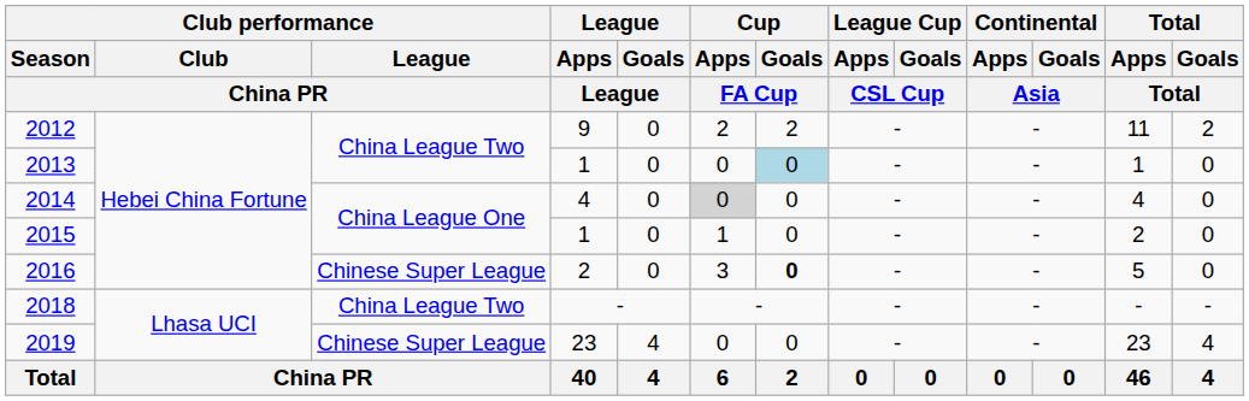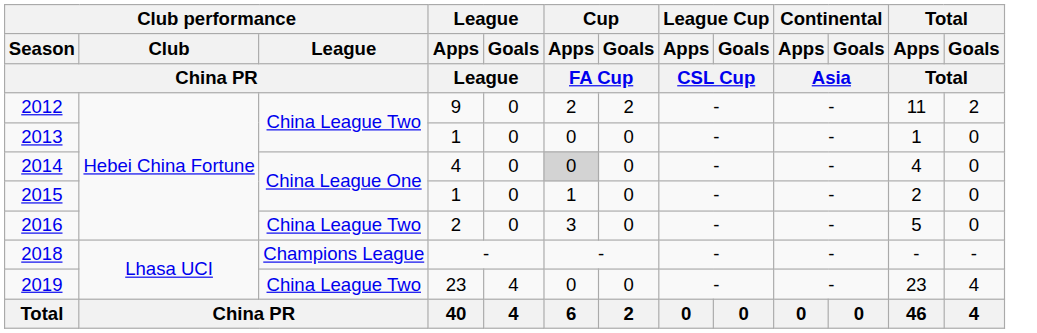 <table class="wikitable" style="text-align:center">
 <tr>
 <th colspan=3>Club performance</th>
 <th colspan=2>League</th>
 <th colspan=2>Cup</th>
 <th colspan=2>League Cup</th>
 <th colspan=2>Continental</th>
 <th colspan=2>Total</th>
 </tr>
 <tr>
 <th>Season</th>
 <th>Club</th>
 <th>League</th>
 <th>Apps</th>
 <th>Goals</th>
 <th>Apps</th>
 <th>Goals</th>
 <th>Apps</th>
 <th>Goals</th>
 <th>Apps</th>
 <th>Goals</th>
 <th>Apps</th>
 <th>Goals</th>
 </tr>
 <tr>
 <th colspan=3>China PR</th>
 <th colspan=2>League</th>
 <th colspan=2><a href='#'>FA Cup</a></th>
 <th colspan=2><a href='#'>CSL Cup</a></th>
 <th colspan=2><a href='#'>Asia</a></th>
 <th colspan=2>Total</th>
 </tr>
 <tr>
 <td><a href='#'>2012</a></td>
 <td rowspan="5"><a href='#'>Hebei China Fortune</a></td>
 <td rowspan="2"><a href='#'>China League Two</a></td>
 <td>9</td>
 <td>0</td>
 <td>2</td>
 <td>2</td>
 <td colspan="2">-</td>
 <td colspan="2">-</td>
 <td>11</td>
 <td>2</td>
 </tr>
 <tr>
 <td><a href='#'>2013</a></td>
 <td>1</td>
 <td>0</td>
 <td>0</td>
-<td style="background: lightblue;">0</td>
+<td>0</td>
 <td colspan="2">-</td>
 <td colspan="2">-</td>
 <td>1</td>
 <td>0</td>
 </tr>
 <tr>
 <td><a href='#'>2014</a></td>
 <td rowspan="2"><a href='#'>China League One</a></td>
 <td>4</td>
 <td>0</td>
 <td style="background: lightgrey;">0</td>
 <td>0</td>
 <td colspan="2">-</td>
 <td colspan="2">-</td>
 <td>4</td>
 <td>0</td>
 </tr>
 <tr>
 <td><a href='#'>2015</a></td>
 <td>1</td>
 <td>0</td>
 <td>1</td>
 <td>0</td>
 <td colspan="2">-</td>
 <td colspan="2">-</td>
 <td>2</td>
 <td>0</td>
 </tr>
 <tr>
 <td><a href='#'>2016</a></td>
-<td><a href='#'>Chinese Super League</a></td>
+<td rowspan="1"><a href='#'>China League Two</a></td>
 <td>2</td>
 <td>0</td>
 <td>3</td>
-<td><strong>0</strong></td>
+<td>0</td>
 <td colspan="2">-</td>
 <td colspan="2">-</td>
 <td>5</td>
 <td>0</td>
 </tr>
 <tr>
 <td><a href='#'>2018</a></td>
 <td rowspan="2"><a href='#'>Lhasa UCI</a></td>
-<td rowspan="1"><a href='#'>China League Two</a></td>
+<td rowspan="1"><a href='#'>Champions League</a></td>
 <td colspan="2">-</td>
 <td colspan="2">-</td>
 <td colspan="2">-</td>
 <td colspan="2">-</td>
 <td>-</td>
 <td>-</td>
 </tr>
 <tr>
 <td><a href='#'>2019</a></td>
-<td><a href='#'>Chinese Super League</a></td>
+<td rowspan="1"><a href='#'>China League Two</a></td>
 <td>23</td>
 <td>4</td>
 <td>0</td>
 <td>0</td>
 <td colspan="2">-</td>
 <td colspan="2">-</td>
 <td>23</td>
 <td>4</td>
 </tr>
 <tr>
 <th rowspan=1>Total</th>
 <th colspan=2>China PR</th>
 <th>40</th>
 <th>4</th>
 <th>6</th>
 <th>2</th>
 <th>0</th>
 <th>0</th>
 <th>0</th>
 <th>0</th>
 <th>46</th>
 <th>4</th>
 </tr>
 </table>
